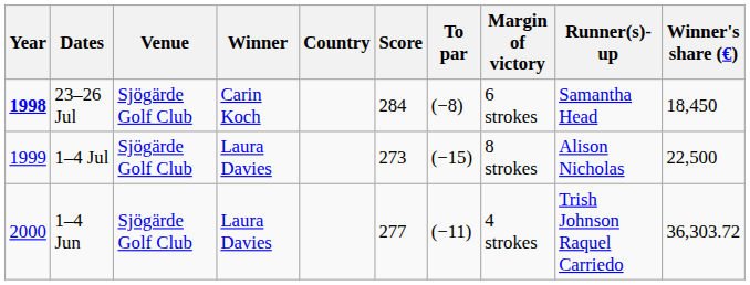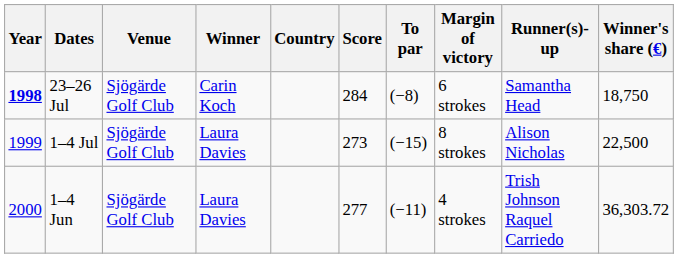 <table class=wikitable style="font-size:95%">
 <tr>
 <th>Year</th>
 <th>Dates</th>
 <th>Venue</th>
 <th>Winner</th>
 <th>Country</th>
 <th>Score</th>
 <th>To par</th>
 <th>Margin<br>of victory</th>
 <th>Runner(s)-up</th>
 <th>Winner's<br>share (<a href='#'>€</a>)</th>
 </tr>
 <tr>
 <td><strong><a href='#'>1998</a></strong></td>
 <td>23–26 Jul</td>
 <td><a href='#'>Sjögärde Golf Club</a></td>
 <td><a href='#'>Carin Koch</a></td>
 <td></td>
 <td>284</td>
 <td>(−8)</td>
 <td>6 strokes</td>
 <td> <a href='#'>Samantha Head</a></td>
-<td>18,450</td>
+<td>18,750</td>
 </tr>
 <tr>
 <td><a href='#'>1999</a></td>
 <td>1–4 Jul</td>
 <td><a href='#'>Sjögärde Golf Club</a></td>
 <td><a href='#'>Laura Davies</a></td>
 <td></td>
 <td>273</td>
 <td>(−15)</td>
 <td>8 strokes</td>
 <td> <a href='#'>Alison Nicholas</a></td>
 <td>22,500</td>
 </tr>
 <tr>
 <td><a href='#'>2000</a></td>
 <td>1–4 Jun</td>
 <td><a href='#'>Sjögärde Golf Club</a></td>
 <td><a href='#'>Laura Davies</a></td>
 <td></td>
 <td>277</td>
 <td>(−11)</td>
 <td>4 strokes</td>
 <td> <a href='#'>Trish Johnson</a><br>  <a href='#'>Raquel Carriedo</a></td>
 <td>36,303.72</td>
 </tr>
 </table>
